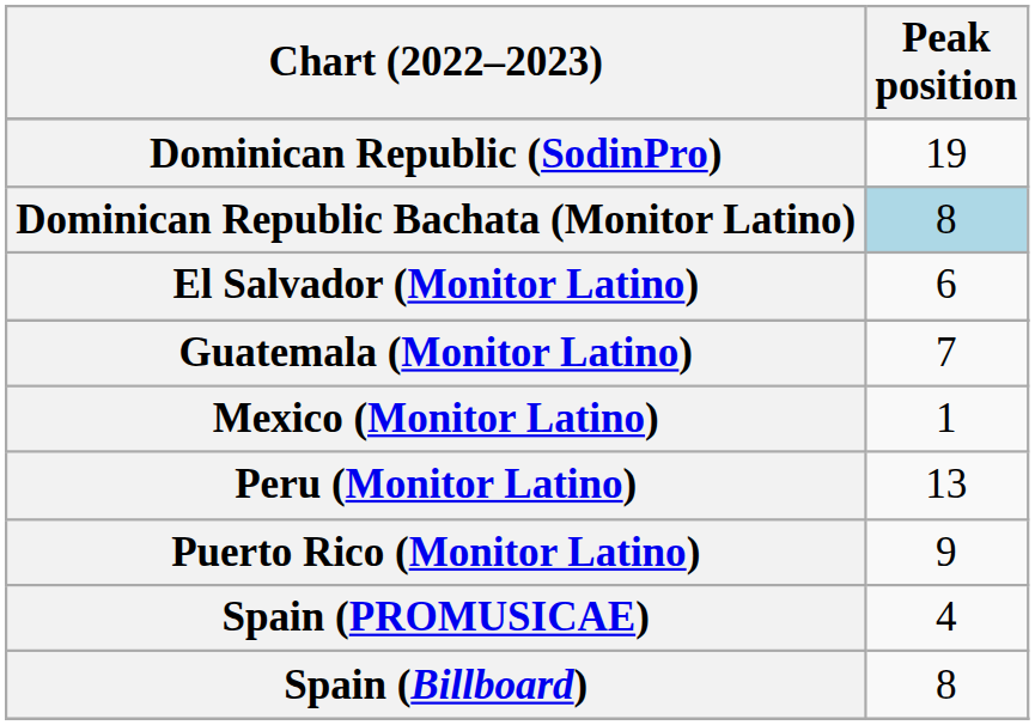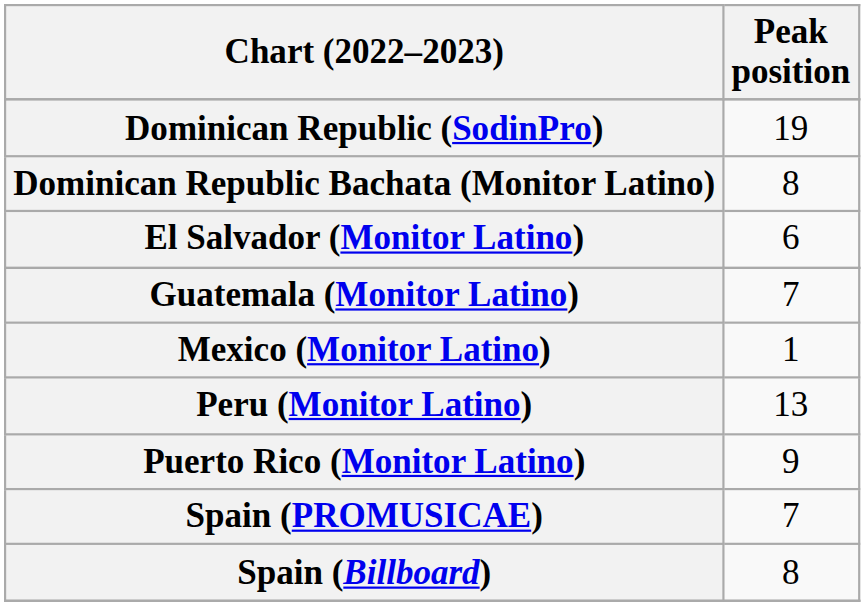 <table class="wikitable sortable plainrowheaders" style="text-align:center">
 <tr>
 <th scope="col">Chart (2022–2023)</th>
 <th scope="col">Peak<br>position</th>
 </tr>
 <tr>
 </tr>
 <tr>
 <th scope="row">Dominican Republic (<a href='#'>SodinPro</a>)</th>
 <td>19</td>
 </tr>
 <tr>
 <th scope="row">Dominican Republic Bachata (Monitor Latino)</th>
-<td style="background: lightblue;">8</td>
+<td>8</td>
 </tr>
 <tr>
 <th scope="row">El Salvador (<a href='#'>Monitor Latino</a>)</th>
 <td>6</td>
 </tr>
 <tr>
 </tr>
 <tr>
 <th scope="row">Guatemala (<a href='#'>Monitor Latino</a>)</th>
 <td>7</td>
 </tr>
 <tr>
 <th scope="row">Mexico (<a href='#'>Monitor Latino</a>)</th>
 <td>1</td>
 </tr>
 <tr>
 <th scope="row">Peru (<a href='#'>Monitor Latino</a>)</th>
 <td>13</td>
 </tr>
 <tr>
 <th scope="row">Puerto Rico (<a href='#'>Monitor Latino</a>)</th>
 <td>9</td>
 </tr>
 <tr>
 <th scope="row">Spain (<a href='#'>PROMUSICAE</a>)</th>
-<td>4</td>
+<td>7</td>
 </tr>
 <tr>
 <th scope="row">Spain (<em><a href='#'>Billboard</a></em>)</th>
 <td>8</td>
 </tr>
 <tr>
 </tr>
 <tr>
 </tr>
 <tr>
 </tr>
 <tr>
 </tr>
 </table>
